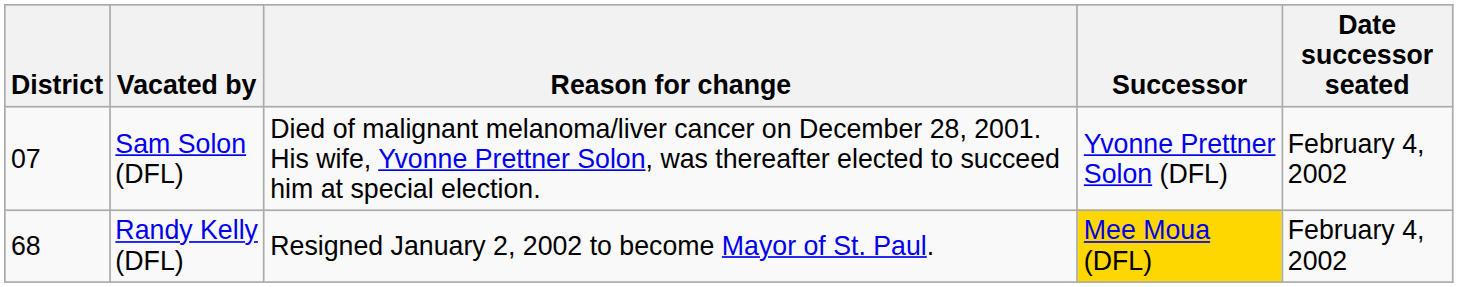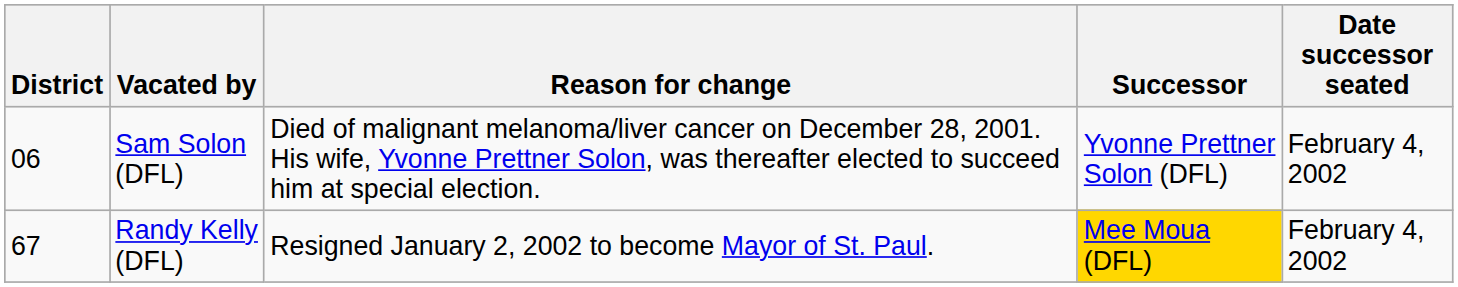 <table class="wikitable sortable">
 <tr style="vertical-align:bottom;">
 <th>District</th>
 <th>Vacated by</th>
 <th>Reason for change</th>
 <th>Successor</th>
 <th>Date successor<br>seated</th>
 </tr>
 <tr>
-<td>07</td>
+<td>06</td>
 <td nowrap ><a href='#'>Sam Solon</a><br>(DFL)</td>
 <td>Died of malignant melanoma/liver cancer on December 28, 2001. His wife, <a href='#'>Yvonne Prettner Solon</a>, was thereafter elected to succeed him at special election.</td>
 <td nowrap ><a href='#'>Yvonne Prettner<br>Solon</a> (DFL)</td>
 <td>February 4, 2002</td>
 </tr>
 <tr>
-<td>68</td>
+<td>67</td>
 <td nowrap ><a href='#'>Randy Kelly</a><br>(DFL)</td>
 <td>Resigned January 2, 2002 to become <a href='#'>Mayor of St. Paul</a>.</td>
 <td nowrap  style="background: gold;"><a href='#'>Mee Moua</a><br>(DFL)</td>
 <td>February 4, 2002</td>
 </tr>
 </table>
